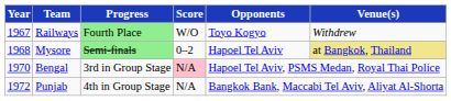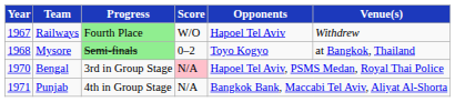 <table class="wikitable">
 <tr>
 <th style="background:#1C39BC; color:white; text-align:center;">Year</th>
 <th style="background:#1C39BC; color:white; text-align:center;">Team</th>
 <th style="background:#1C39BC; color:white; text-align:center;">Progress</th>
 <th style="background:#1C39BC; color:white; text-align:center;">Score</th>
 <th style="background:#1C39BC; color:white; text-align:center;">Opponents</th>
 <th style="background:#1C39BC; color:white; text-align:center;">Venue(s)</th>
 </tr>
 <tr>
 <td><a href='#'>1967</a></td>
 <td><a href='#'>Railways</a></td>
 <td style="background:lightgreen;">Fourth Place</td>
 <td>W/O</td>
-<td> <a href='#'>Toyo Kogyo</a></td>
+<td> <a href='#'>Hapoel Tel Aviv</a></td>
 <td><em>Withdrew</em></td>
 </tr>
 <tr>
 <td><a href='#'>1968</a></td>
 <td><a href='#'>Mysore</a></td>
 <td style="background:lightgreen;"><s>Semi-finals</s></td>
 <td>0–2</td>
-<td> <a href='#'>Hapoel Tel Aviv</a></td>
-<td style="background: khaki;">at <a href='#'>Bangkok</a>, <a href='#'>Thailand</a></td>
+<td> <a href='#'>Toyo Kogyo</a></td>
+<td>at <a href='#'>Bangkok</a>, <a href='#'>Thailand</a></td>
 </tr>
 <tr>
 <td><a href='#'>1970</a></td>
 <td><a href='#'>Bengal</a></td>
 <td>3rd in Group Stage</td>
 <td style="background: pink;">N/A</td>
 <td colspan="2"> <a href='#'>Hapoel Tel Aviv</a>,  <a href='#'>PSMS Medan</a>,  <a href='#'>Royal Thai Police</a></td>
 </tr>
 <tr>
-<td><a href='#'>1972</a></td>
+<td><a href='#'>1971</a></td>
 <td><a href='#'>Punjab</a></td>
 <td>4th in Group Stage</td>
 <td>N/A</td>
 <td colspan="2"> <a href='#'>Bangkok Bank</a>,  <a href='#'>Maccabi Tel Aviv</a>,  <a href='#'>Aliyat Al-Shorta</a></td>
 </tr>
 </table>
